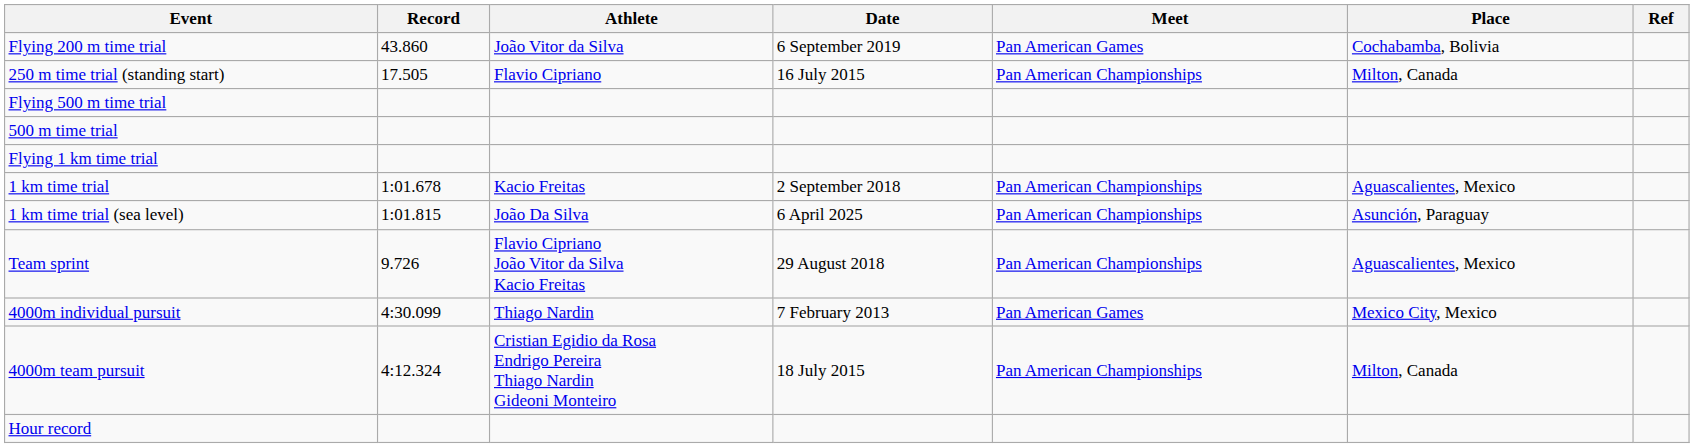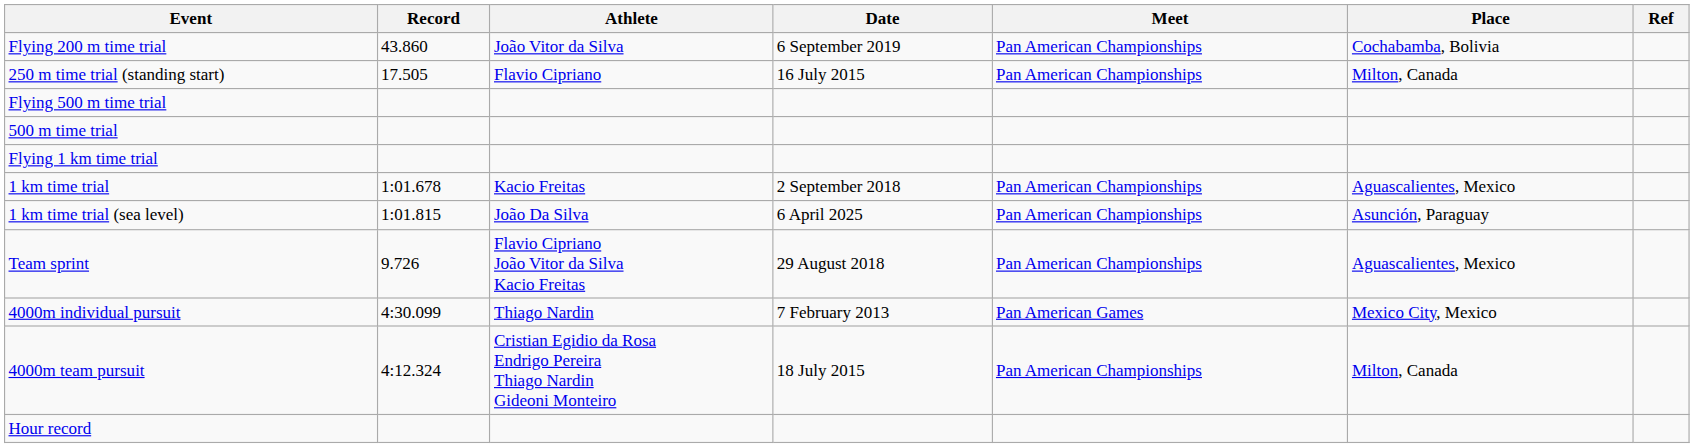 <table class="wikitable" style="font-size:95%; width: 95%;">
 <tr>
 <th>Event</th>
 <th>Record</th>
 <th>Athlete</th>
 <th>Date</th>
 <th>Meet</th>
 <th>Place</th>
 <th>Ref</th>
 </tr>
 <tr>
 <td><a href='#'>Flying 200 m time trial</a></td>
 <td>43.860</td>
 <td><a href='#'>João Vitor da Silva</a></td>
 <td>6 September 2019</td>
-<td><a href='#'>Pan American Games</a></td>
+<td><a href='#'>Pan American Championships</a></td>
 <td><a href='#'>Cochabamba</a>, Bolivia</td>
 <td></td>
 </tr>
 <tr>
 <td><a href='#'>250 m time trial</a> (standing start)</td>
 <td>17.505</td>
 <td><a href='#'>Flavio Cipriano</a></td>
 <td>16 July 2015</td>
 <td><a href='#'>Pan American Championships</a></td>
 <td><a href='#'>Milton</a>, Canada</td>
 <td></td>
 </tr>
 <tr>
 <td><a href='#'>Flying 500 m time trial</a></td>
 <td></td>
 <td></td>
 <td></td>
 <td></td>
 <td></td>
 <td></td>
 </tr>
 <tr>
 <td><a href='#'>500 m time trial</a></td>
 <td></td>
 <td></td>
 <td></td>
 <td></td>
 <td></td>
 <td></td>
 </tr>
 <tr>
 <td><a href='#'>Flying 1 km time trial</a></td>
 <td></td>
 <td></td>
 <td></td>
 <td></td>
 <td></td>
 <td></td>
 </tr>
 <tr>
 <td><a href='#'>1 km time trial</a></td>
 <td>1:01.678</td>
 <td><a href='#'>Kacio Freitas</a></td>
 <td>2 September 2018</td>
 <td><a href='#'>Pan American Championships</a></td>
 <td><a href='#'>Aguascalientes</a>, Mexico</td>
 <td></td>
 </tr>
 <tr>
 <td><a href='#'>1 km time trial</a> (sea level)</td>
 <td>1:01.815</td>
 <td><a href='#'>João Da Silva</a></td>
 <td>6 April 2025</td>
 <td><a href='#'>Pan American Championships</a></td>
 <td><a href='#'>Asunción</a>, Paraguay</td>
 <td></td>
 </tr>
 <tr>
 <td><a href='#'>Team sprint</a></td>
 <td>9.726</td>
 <td><a href='#'>Flavio Cipriano</a><br><a href='#'>João Vitor da Silva</a><br><a href='#'>Kacio Freitas</a></td>
 <td>29 August 2018</td>
 <td><a href='#'>Pan American Championships</a></td>
 <td><a href='#'>Aguascalientes</a>, Mexico</td>
 <td></td>
 </tr>
 <tr>
 <td><a href='#'>4000m individual pursuit</a></td>
 <td>4:30.099</td>
 <td><a href='#'>Thiago Nardin</a></td>
 <td>7 February 2013</td>
 <td><a href='#'>Pan American Games</a></td>
 <td><a href='#'>Mexico City</a>, Mexico</td>
 <td></td>
 </tr>
 <tr>
 <td><a href='#'>4000m team pursuit</a></td>
 <td>4:12.324</td>
 <td><a href='#'>Cristian Egidio da Rosa</a><br><a href='#'>Endrigo Pereira</a><br><a href='#'>Thiago Nardin</a><br><a href='#'>Gideoni Monteiro</a></td>
 <td>18 July 2015</td>
 <td><a href='#'>Pan American Championships</a></td>
 <td><a href='#'>Milton</a>, Canada</td>
 <td></td>
 </tr>
 <tr>
 <td><a href='#'>Hour record</a></td>
 <td></td>
 <td></td>
 <td></td>
 <td></td>
 <td></td>
 <td></td>
 </tr>
 </table>
